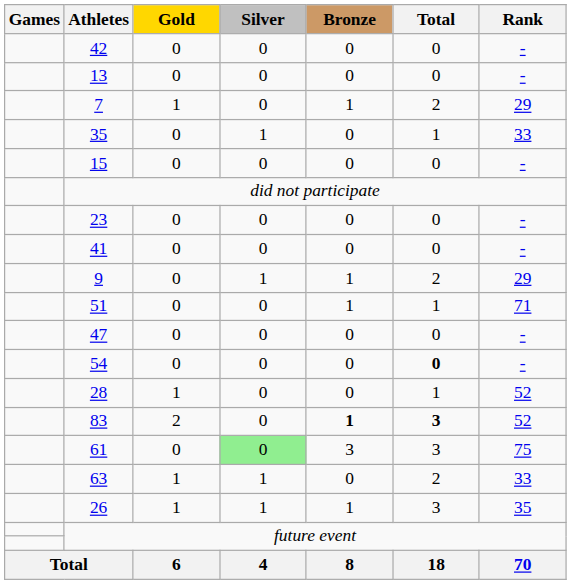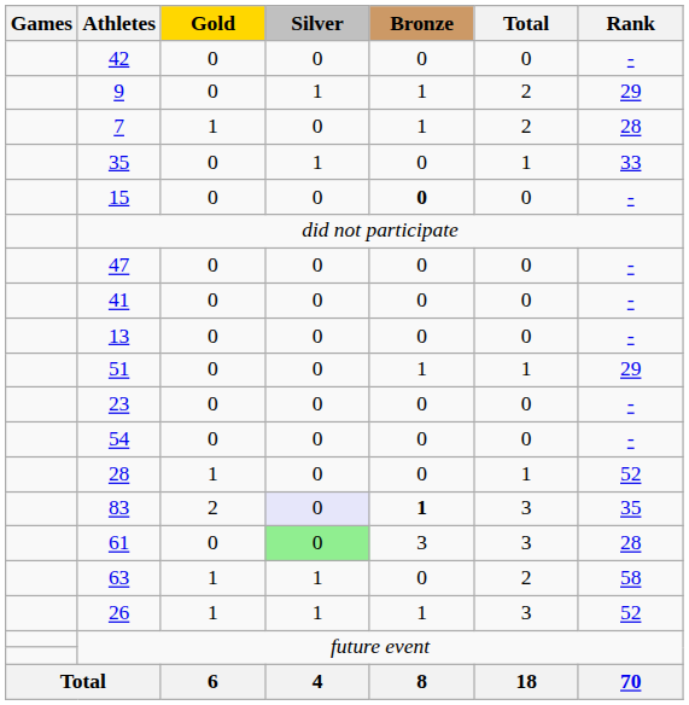 <table class="wikitable" style="text-align:center; font-size:90%;">
 <tr>
 <th>Games</th>
 <th>Athletes</th>
 <td style="background:gold; width:4.5em; font-weight:bold;">Gold</td>
 <td style="background:silver; width:4.5em; font-weight:bold;">Silver</td>
 <td style="background:#cc9966; width:4.5em; font-weight:bold;">Bronze</td>
 <th style="width:4.5em; font-weight:bold;">Total</th>
 <th style="width:4.5em; font-weight:bold;">Rank</th>
 </tr>
 <tr>
 <td align=left></td>
 <td><a href='#'>42</a></td>
 <td>0</td>
 <td>0</td>
 <td>0</td>
 <td>0</td>
 <td><a href='#'>-</a></td>
 </tr>
 <tr>
 <td align=left></td>
-<td><a href='#'>13</a></td>
+<td><a href='#'>9</a></td>
 <td>0</td>
-<td>0</td>
-<td>0</td>
-<td>0</td>
-<td><a href='#'>-</a></td>
+<td>1</td>
+<td>1</td>
+<td>2</td>
+<td><a href='#'>29</a></td>
 </tr>
 <tr>
 <td align=left></td>
 <td><a href='#'>7</a></td>
 <td>1</td>
 <td>0</td>
 <td>1</td>
 <td>2</td>
-<td><a href='#'>29</a></td>
+<td><a href='#'>28</a></td>
 </tr>
 <tr>
 <td align=left></td>
 <td><a href='#'>35</a></td>
 <td>0</td>
 <td>1</td>
 <td>0</td>
 <td>1</td>
 <td><a href='#'>33</a></td>
 </tr>
 <tr>
 <td align=left></td>
 <td><a href='#'>15</a></td>
 <td>0</td>
 <td>0</td>
-<td>0</td>
+<td><strong>0</strong></td>
 <td>0</td>
 <td><a href='#'>-</a></td>
 </tr>
 <tr>
 <td align=left></td>
 <td colspan=6><em>did not participate</em></td>
 </tr>
 <tr>
 <td align=left></td>
-<td><a href='#'>23</a></td>
+<td><a href='#'>47</a></td>
 <td>0</td>
 <td>0</td>
 <td>0</td>
 <td>0</td>
 <td><a href='#'>-</a></td>
 </tr>
 <tr>
 <td align=left></td>
 <td><a href='#'>41</a></td>
 <td>0</td>
 <td>0</td>
 <td>0</td>
 <td>0</td>
 <td><a href='#'>-</a></td>
 </tr>
 <tr>
 <td align=left></td>
-<td><a href='#'>9</a></td>
+<td><a href='#'>13</a></td>
 <td>0</td>
-<td>1</td>
-<td>1</td>
-<td>2</td>
-<td><a href='#'>29</a></td>
+<td>0</td>
+<td>0</td>
+<td>0</td>
+<td><a href='#'>-</a></td>
 </tr>
 <tr>
 <td align=left></td>
 <td><a href='#'>51</a></td>
 <td>0</td>
 <td>0</td>
 <td>1</td>
 <td>1</td>
-<td><a href='#'>71</a></td>
+<td><a href='#'>29</a></td>
 </tr>
 <tr>
 <td align=left></td>
-<td><a href='#'>47</a></td>
+<td><a href='#'>23</a></td>
 <td>0</td>
 <td>0</td>
 <td>0</td>
 <td>0</td>
 <td><a href='#'>-</a></td>
 </tr>
 <tr>
 <td align=left></td>
 <td><a href='#'>54</a></td>
 <td>0</td>
 <td>0</td>
 <td>0</td>
-<td><strong>0</strong></td>
+<td>0</td>
 <td><a href='#'>-</a></td>
 </tr>
 <tr>
 <td align=left></td>
 <td><a href='#'>28</a></td>
 <td>1</td>
 <td>0</td>
 <td>0</td>
 <td>1</td>
 <td><a href='#'>52</a></td>
 </tr>
 <tr>
 <td align=left></td>
 <td><a href='#'>83</a></td>
 <td>2</td>
-<td>0</td>
+<td style="background: lavender;">0</td>
 <td><strong>1</strong></td>
-<td><strong>3</strong></td>
-<td><a href='#'>52</a></td>
+<td>3</td>
+<td><a href='#'>35</a></td>
 </tr>
 <tr>
 <td align=left></td>
 <td><a href='#'>61</a></td>
 <td>0</td>
 <td style="background: lightgreen;">0</td>
 <td>3</td>
 <td>3</td>
-<td><a href='#'>75</a></td>
+<td><a href='#'>28</a></td>
 </tr>
 <tr>
 <td align=left></td>
 <td><a href='#'>63</a></td>
 <td>1</td>
 <td>1</td>
 <td>0</td>
 <td>2</td>
-<td><a href='#'>33</a></td>
+<td><a href='#'>58</a></td>
 </tr>
 <tr>
 <td align=left></td>
 <td><a href='#'>26</a></td>
 <td>1</td>
 <td>1</td>
 <td>1</td>
 <td>3</td>
-<td><a href='#'>35</a></td>
+<td><a href='#'>52</a></td>
 </tr>
 <tr>
 <td align=left></td>
 <td colspan=6 rowspan=2><em>future event</em></td>
 </tr>
 <tr>
 <td align=left></td>
 </tr>
 <tr>
 <th colspan=2>Total</th>
 <th>6</th>
 <th>4</th>
 <th>8</th>
 <th>18</th>
 <th><a href='#'>70</a></th>
 </tr>
 </table>
